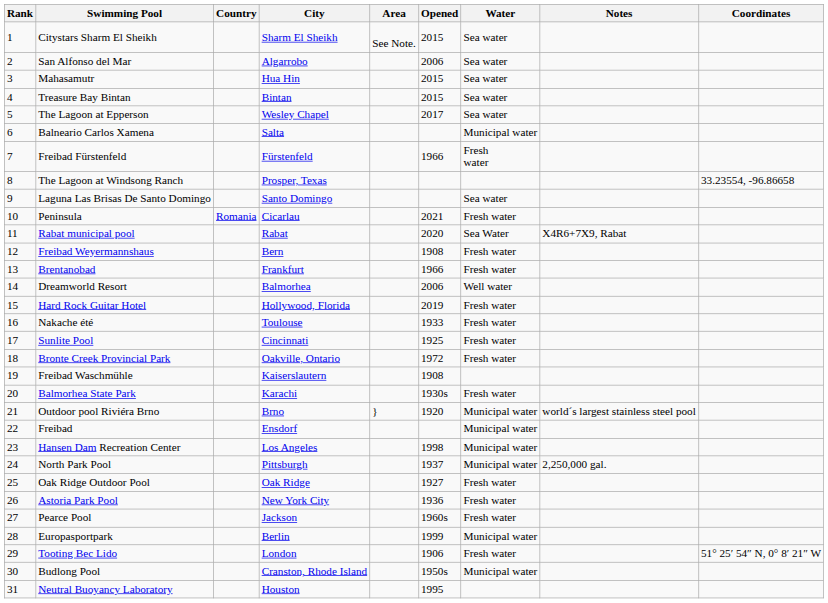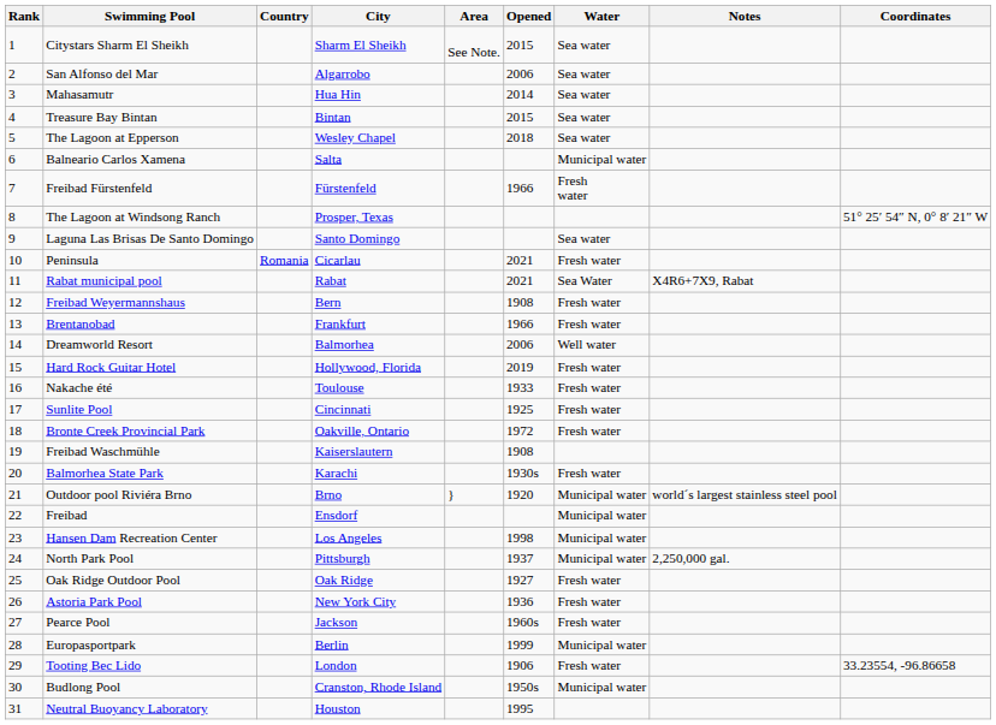 <table class="sortable wikitable" id="largestpools">
 <tr style="background:#ececec;">
 <th>Rank</th>
 <th>Swimming Pool</th>
 <th>Country</th>
 <th>City</th>
 <th>Area</th>
 <th>Opened</th>
 <th>Water</th>
 <th>Notes</th>
 <th>Coordinates</th>
 </tr>
 <tr>
 <td>1</td>
 <td>Citystars Sharm El Sheikh</td>
 <td></td>
 <td><a href='#'>Sharm El Sheikh</a></td>
 <td><br>See Note.</td>
 <td>2015</td>
 <td>Sea water</td>
 <td></td>
 <td></td>
 </tr>
 <tr>
 <td>2</td>
 <td>San Alfonso del Mar</td>
 <td></td>
 <td><a href='#'>Algarrobo</a></td>
 <td></td>
 <td>2006</td>
 <td>Sea water</td>
 <td></td>
 <td></td>
 </tr>
 <tr>
 <td>3</td>
 <td>Mahasamutr</td>
 <td></td>
 <td><a href='#'>Hua Hin</a></td>
 <td></td>
-<td>2015</td>
+<td>2014</td>
 <td>Sea water</td>
 <td></td>
 <td></td>
 </tr>
 <tr>
 <td>4</td>
 <td>Treasure Bay Bintan</td>
 <td></td>
 <td><a href='#'>Bintan</a></td>
 <td></td>
 <td>2015</td>
 <td>Sea water</td>
 <td></td>
 <td></td>
 </tr>
 <tr>
 <td>5</td>
 <td>The Lagoon at Epperson</td>
 <td></td>
 <td><a href='#'>Wesley Chapel</a></td>
 <td></td>
-<td>2017</td>
+<td>2018</td>
 <td>Sea water</td>
 <td></td>
 <td></td>
 </tr>
 <tr>
 <td>6</td>
 <td>Balneario Carlos Xamena</td>
 <td></td>
 <td><a href='#'>Salta</a></td>
 <td></td>
 <td></td>
 <td>Municipal water</td>
 <td></td>
 <td></td>
 </tr>
 <tr>
 <td>7</td>
 <td>Freibad Fürstenfeld</td>
 <td></td>
 <td><a href='#'>Fürstenfeld</a></td>
 <td></td>
 <td>1966</td>
 <td>Fresh<br>water</td>
 <td></td>
 <td></td>
 </tr>
 <tr>
 <td>8</td>
 <td>The Lagoon at Windsong Ranch</td>
 <td></td>
 <td><a href='#'>Prosper, Texas</a></td>
 <td></td>
 <td></td>
 <td></td>
 <td></td>
-<td>33.23554, -96.86658</td>
+<td>51° 25′ 54″ N, 0° 8′ 21″ W</td>
 </tr>
 <tr>
 <td>9</td>
 <td>Laguna Las Brisas De Santo Domingo</td>
 <td></td>
 <td><a href='#'>Santo Domingo</a></td>
 <td></td>
 <td></td>
 <td>Sea water</td>
 <td></td>
 <td></td>
 </tr>
 <tr>
 <td>10</td>
 <td>Peninsula</td>
 <td><a href='#'>Romania</a></td>
 <td><a href='#'>Cicarlau</a></td>
 <td></td>
 <td>2021</td>
 <td>Fresh water</td>
 <td></td>
 </tr>
 <tr>
 <td>11</td>
 <td><a href='#'>Rabat municipal pool</a></td>
 <td></td>
 <td><a href='#'>Rabat</a></td>
 <td></td>
-<td>2020</td>
+<td>2021</td>
 <td>Sea Water</td>
 <td>X4R6+7X9, Rabat</td>
 <td></td>
 </tr>
 <tr>
 <td>12</td>
 <td><a href='#'>Freibad Weyermannshaus</a></td>
 <td></td>
 <td><a href='#'>Bern</a></td>
 <td></td>
 <td>1908</td>
 <td>Fresh water</td>
 <td></td>
 <td></td>
 </tr>
 <tr>
 <td>13</td>
 <td><a href='#'>Brentanobad</a></td>
 <td></td>
 <td><a href='#'>Frankfurt</a></td>
 <td></td>
 <td>1966</td>
 <td>Fresh water</td>
 <td></td>
 <td></td>
 </tr>
 <tr>
 <td>14</td>
 <td>Dreamworld Resort</td>
 <td></td>
 <td><a href='#'>Balmorhea</a></td>
 <td></td>
 <td>2006</td>
 <td>Well water</td>
 <td></td>
 <td></td>
 </tr>
 <tr>
 <td>15</td>
 <td><a href='#'>Hard Rock Guitar Hotel</a></td>
 <td></td>
 <td><a href='#'>Hollywood, Florida</a></td>
 <td></td>
 <td>2019</td>
 <td>Fresh water</td>
 <td></td>
 <td></td>
 </tr>
 <tr>
 <td>16</td>
 <td>Nakache été</td>
 <td></td>
 <td><a href='#'>Toulouse</a></td>
 <td></td>
 <td>1933</td>
 <td>Fresh water</td>
 <td></td>
 <td></td>
 </tr>
 <tr>
 <td>17</td>
 <td><a href='#'>Sunlite Pool</a></td>
 <td></td>
 <td><a href='#'>Cincinnati</a></td>
 <td></td>
 <td>1925</td>
 <td>Fresh water</td>
 <td></td>
 <td></td>
 </tr>
 <tr>
 <td>18</td>
 <td><a href='#'>Bronte Creek Provincial Park</a></td>
 <td></td>
 <td><a href='#'>Oakville, Ontario</a></td>
 <td></td>
 <td>1972</td>
 <td>Fresh water</td>
 <td></td>
 <td></td>
 </tr>
 <tr>
 <td>19</td>
 <td>Freibad Waschmühle</td>
 <td></td>
 <td><a href='#'>Kaiserslautern</a></td>
 <td></td>
 <td>1908</td>
 <td></td>
 <td></td>
 <td></td>
 </tr>
 <tr>
 <td>20</td>
 <td><a href='#'>Balmorhea State Park</a></td>
 <td></td>
 <td><a href='#'>Karachi</a></td>
 <td></td>
 <td>1930s</td>
 <td>Fresh water</td>
 <td></td>
 <td> </td>
 </tr>
 <tr>
 <td>21</td>
 <td>Outdoor pool Riviéra Brno</td>
 <td></td>
 <td><a href='#'>Brno</a></td>
 <td>}</td>
 <td>1920</td>
 <td>Municipal water</td>
 <td>world´s largest stainless steel pool</td>
 <td></td>
 </tr>
 <tr>
 <td>22</td>
 <td>Freibad</td>
 <td></td>
 <td><a href='#'>Ensdorf</a></td>
 <td></td>
 <td></td>
 <td>Municipal water</td>
 <td></td>
 <td></td>
 </tr>
 <tr>
 <td>23</td>
 <td><a href='#'>Hansen Dam</a> Recreation Center</td>
 <td></td>
 <td><a href='#'>Los Angeles</a></td>
 <td></td>
 <td>1998</td>
 <td>Municipal water</td>
 <td></td>
 <td></td>
 </tr>
 <tr>
 <td>24</td>
 <td>North Park Pool</td>
 <td></td>
 <td><a href='#'>Pittsburgh</a></td>
 <td></td>
 <td>1937</td>
 <td>Municipal water</td>
 <td>2,250,000 gal.</td>
 <td></td>
 </tr>
 <tr>
 <td>25</td>
 <td>Oak Ridge Outdoor Pool</td>
 <td></td>
 <td><a href='#'>Oak Ridge</a></td>
 <td></td>
 <td>1927</td>
 <td>Fresh water</td>
 <td></td>
 <td></td>
 </tr>
 <tr>
 <td>26</td>
 <td><a href='#'>Astoria Park Pool</a></td>
 <td></td>
 <td><a href='#'>New York City</a></td>
 <td></td>
 <td>1936</td>
 <td>Fresh water</td>
 <td></td>
 <td></td>
 </tr>
 <tr>
 <td>27</td>
 <td>Pearce Pool</td>
 <td></td>
 <td><a href='#'>Jackson</a></td>
 <td></td>
 <td>1960s</td>
 <td>Fresh water</td>
 <td></td>
 <td></td>
 </tr>
 <tr>
 <td>28</td>
 <td>Europasportpark</td>
 <td></td>
 <td><a href='#'>Berlin</a></td>
 <td></td>
 <td>1999</td>
 <td>Municipal water</td>
 <td></td>
 <td></td>
 </tr>
 <tr>
 <td>29</td>
 <td><a href='#'>Tooting Bec Lido</a></td>
 <td></td>
 <td><a href='#'>London</a></td>
 <td></td>
 <td>1906</td>
 <td>Fresh water</td>
 <td></td>
-<td>51° 25′ 54″ N, 0° 8′ 21″ W</td>
+<td>33.23554, -96.86658</td>
 </tr>
 <tr>
 <td>30</td>
 <td>Budlong Pool</td>
 <td></td>
 <td><a href='#'>Cranston, Rhode Island</a></td>
 <td></td>
 <td>1950s</td>
 <td>Municipal water</td>
 <td></td>
 <td></td>
 </tr>
 <tr>
 <td>31</td>
 <td><a href='#'>Neutral Buoyancy Laboratory</a></td>
 <td></td>
 <td><a href='#'>Houston</a></td>
 <td></td>
 <td>1995</td>
 <td></td>
 <td></td>
 <td></td>
 </tr>
 </table>
